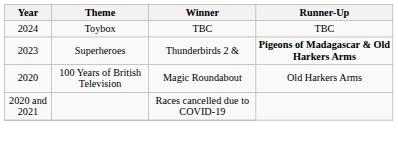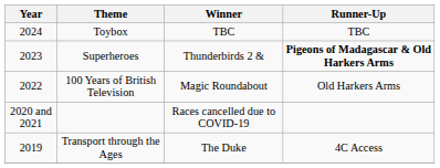 <table class="wikitable" style="text-align:center;">
 <tr>
 <th>Year</th>
 <th>Theme</th>
 <th>Winner</th>
 <th>Runner-Up</th>
 </tr>
 <tr>
 <td>2024</td>
 <td>Toybox</td>
 <td>TBC</td>
 <td>TBC</td>
 </tr>
 <tr>
 <td>2023</td>
 <td>Superheroes</td>
 <td>Thunderbirds 2 &</td>
 <td><strong>Pigeons of Madagascar & Old Harkers Arms</strong></td>
 </tr>
 <tr>
-<td>2020</td>
+<td>2022</td>
 <td>100 Years of British Television</td>
 <td>Magic Roundabout</td>
 <td>Old Harkers Arms</td>
 </tr>
 <tr>
 <td>2020 and 2021</td>
 <td></td>
 <td>Races cancelled due to COVID-19</td>
 </tr>
 <tr>
+<td>2019</td>
+<td>Transport through the Ages</td>
+<td>The Duke</td>
+<td>4C Access</td>
+</tr>
+<tr>
 </tr>
 </table>
